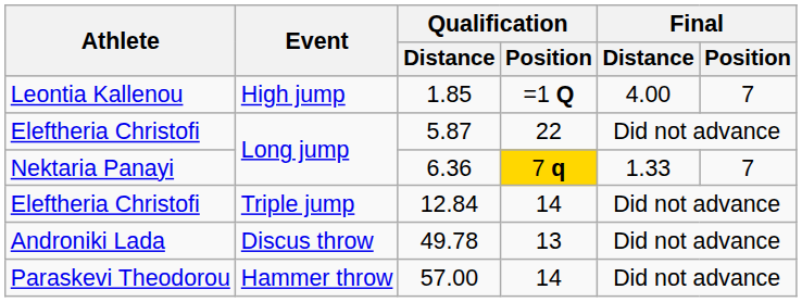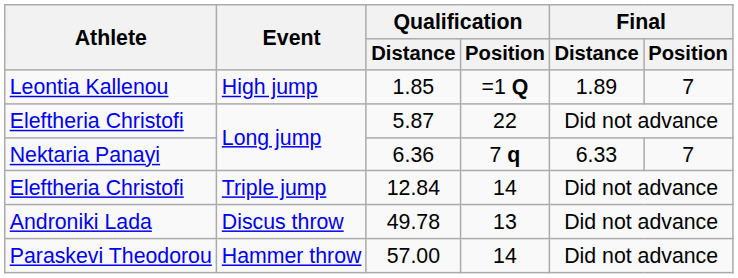 <table class=wikitable style="font-size:90%">
 <tr>
 <th rowspan="2">Athlete</th>
 <th rowspan="2">Event</th>
 <th colspan="2">Qualification</th>
 <th colspan="2">Final</th>
 </tr>
 <tr style="font-size:95%">
 <th>Distance</th>
 <th>Position</th>
 <th>Distance</th>
 <th>Position</th>
 </tr>
 <tr align=center>
 <td align=left><a href='#'>Leontia Kallenou</a></td>
 <td style="text-align:left;"><a href='#'>High jump</a></td>
 <td>1.85</td>
 <td>=1 <strong>Q</strong></td>
-<td>4.00</td>
+<td>1.89</td>
 <td>7</td>
 </tr>
 <tr align=center>
 <td align=left><a href='#'>Eleftheria Christofi</a></td>
 <td style="text-align:left;" rowspan="2"><a href='#'>Long jump</a></td>
 <td>5.87</td>
 <td>22</td>
 <td colspan=2>Did not advance</td>
 </tr>
 <tr align=center>
 <td align=left><a href='#'>Nektaria Panayi</a></td>
 <td>6.36</td>
-<td style="background: gold;">7 <strong>q</strong></td>
-<td>1.33</td>
+<td>7 <strong>q</strong></td>
+<td>6.33</td>
 <td>7</td>
 </tr>
 <tr align=center>
 <td align=left><a href='#'>Eleftheria Christofi</a></td>
 <td style="text-align:left;"><a href='#'>Triple jump</a></td>
 <td>12.84</td>
 <td>14</td>
 <td colspan=2>Did not advance</td>
 </tr>
 <tr align=center>
 <td align=left><a href='#'>Androniki Lada</a></td>
 <td style="text-align:left;"><a href='#'>Discus throw</a></td>
 <td>49.78</td>
 <td>13</td>
 <td colspan=2>Did not advance</td>
 </tr>
 <tr align=center>
 <td align=left><a href='#'>Paraskevi Theodorou</a></td>
 <td style="text-align:left;"><a href='#'>Hammer throw</a></td>
 <td>57.00</td>
 <td>14</td>
 <td colspan=2>Did not advance</td>
 </tr>
 </table>
